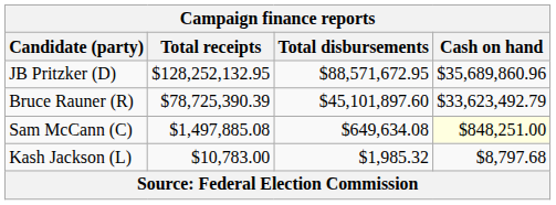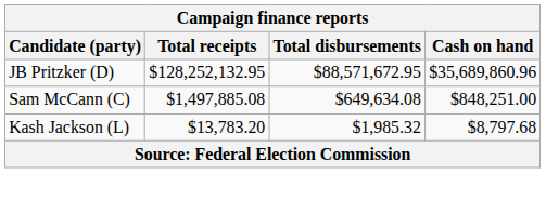 <table class="wikitable sortable">
 <tr>
 <th colspan=4>Campaign finance reports </th>
 </tr>
 <tr style="text-align:center;">
 <th>Candidate (party)</th>
 <th>Total receipts</th>
 <th>Total disbursements</th>
 <th>Cash on hand</th>
 </tr>
 <tr>
 <td>JB Pritzker (D)</td>
 <td align="right">$128,252,132.95</td>
 <td align="right">$88,571,672.95</td>
 <td align="right">$35,689,860.96</td>
 </tr>
 <tr>
-<td>Bruce Rauner (R)</td>
-<td align="right">$78,725,390.39</td>
-<td align="right">$45,101,897.60</td>
-<td align="right">$33,623,492.79</td>
-</tr>
-<tr>
 <td>Sam McCann (C)</td>
 <td align="right">$1,497,885.08</td>
 <td align="right">$649,634.08</td>
-<td align="right" style="background: lightyellow;">$848,251.00</td>
+<td align="right">$848,251.00</td>
 </tr>
 <tr>
 <td>Kash Jackson (L)</td>
-<td align="right">$10,783.00</td>
+<td align="right">$13,783.20</td>
 <td align="right">$1,985.32</td>
 <td align="right">$8,797.68</td>
 </tr>
 <tr>
 <th colspan="4">Source: Federal Election Commission</th>
 </tr>
 </table>
